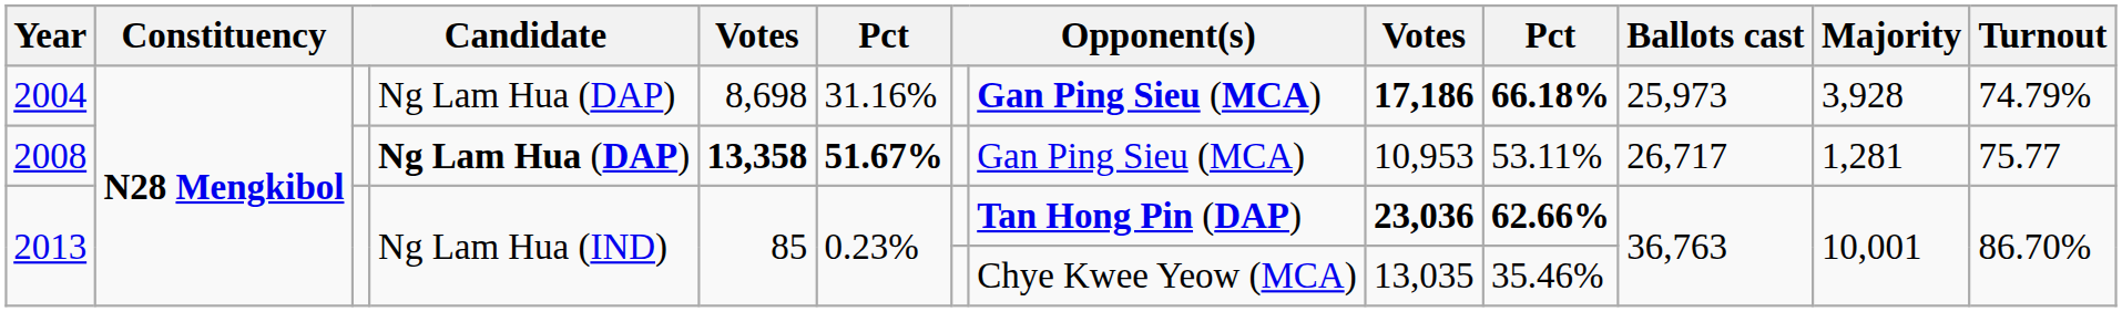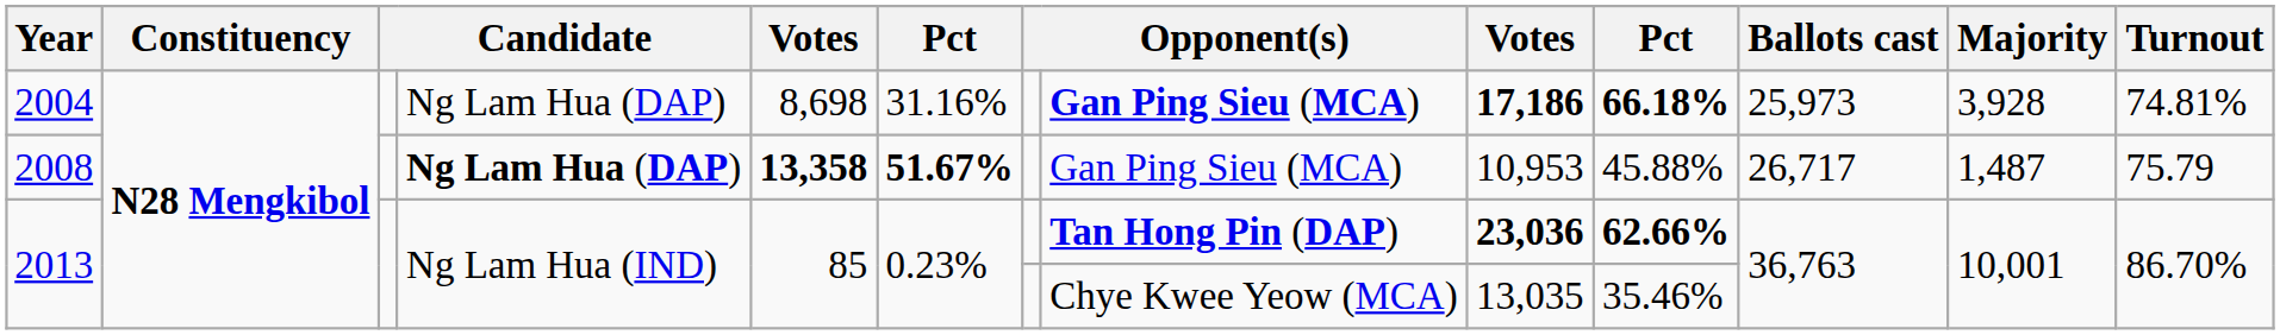 <table class="wikitable" style="margin:0.5em ; font-size:95%">
 <tr>
 <th>Year</th>
 <th>Constituency</th>
 <th colspan=2>Candidate</th>
 <th>Votes</th>
 <th>Pct</th>
 <th colspan=2>Opponent(s)</th>
 <th>Votes</th>
 <th>Pct</th>
 <th>Ballots cast</th>
 <th>Majority</th>
 <th>Turnout</th>
 </tr>
 <tr>
 <td><a href='#'>2004</a></td>
 <td rowspan="4"><strong>N28 <a href='#'>Mengkibol</a></strong></td>
 <td></td>
 <td>Ng Lam Hua (<a href='#'>DAP</a>)</td>
 <td align=right>8,698</td>
 <td>31.16%</td>
 <td></td>
 <td><strong><a href='#'>Gan Ping Sieu</a></strong> (<a href='#'><strong>MCA</strong></a>)</td>
 <td align=right><strong>17,186</strong></td>
 <td><strong>66.18%</strong></td>
 <td>25,973</td>
 <td>3,928</td>
-<td>74.79%</td>
+<td>74.81%</td>
 </tr>
 <tr>
 <td><a href='#'>2008</a></td>
 <td></td>
 <td><strong>Ng Lam Hua</strong> (<a href='#'><strong>DAP</strong></a>)</td>
 <td align=right><strong>13,358</strong></td>
 <td><strong>51.67%</strong></td>
 <td></td>
 <td><a href='#'>Gan Ping Sieu</a> (<a href='#'>MCA</a>)</td>
 <td>10,953</td>
-<td>53.11%</td>
+<td>45.88%</td>
 <td>26,717</td>
-<td>1,281</td>
-<td>75.77</td>
+<td>1,487</td>
+<td>75.79</td>
 </tr>
 <tr>
 <td rowspan="2"><a href='#'>2013</a></td>
 <td rowspan="2" ></td>
 <td rowspan="2">Ng Lam Hua (<a href='#'>IND</a>)</td>
 <td rowspan="2" align=right>85</td>
 <td rowspan="2">0.23%</td>
 <td></td>
 <td><strong><a href='#'>Tan Hong Pin</a></strong> (<a href='#'><strong>DAP</strong></a>)</td>
 <td align=right><strong>23,036</strong></td>
 <td><strong>62.66%</strong></td>
 <td rowspan="2">36,763</td>
 <td rowspan="2">10,001</td>
 <td rowspan="2">86.70%</td>
 </tr>
 <tr>
 <td></td>
 <td>Chye Kwee Yeow (<a href='#'>MCA</a>)</td>
 <td align=right>13,035</td>
 <td>35.46%</td>
 </tr>
 </table>
